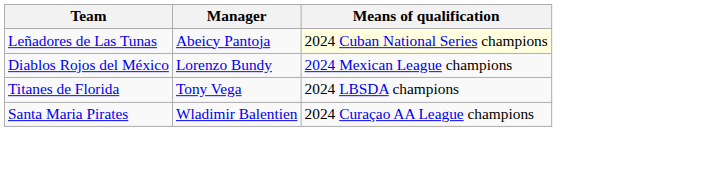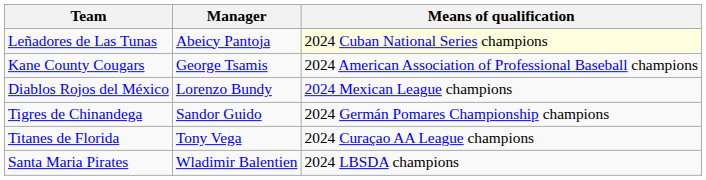 <table class="wikitable">
 <tr>
 <th>Team</th>
 <th>Manager</th>
 <th>Means of qualification</th>
 </tr>
 <tr>
 <td> <a href='#'>Leñadores de Las Tunas</a></td>
 <td> <a href='#'>Abeicy Pantoja</a></td>
 <td style="background: lightyellow;">2024 <a href='#'>Cuban National Series</a> champions</td>
 </tr>
 <tr>
+<td> <a href='#'>Kane County Cougars</a></td>
+<td> <a href='#'>George Tsamis</a></td>
+<td>2024 <a href='#'>American Association of Professional Baseball</a> champions</td>
+</tr>
+<tr>
 <td> <a href='#'>Diablos Rojos del México</a></td>
 <td> <a href='#'>Lorenzo Bundy</a></td>
 <td><a href='#'>2024 Mexican League</a> champions</td>
 </tr>
 <tr>
+<td> <a href='#'>Tigres de Chinandega</a></td>
+<td> <a href='#'>Sandor Guido</a></td>
+<td>2024 <a href='#'>Germán Pomares Championship</a> champions</td>
+</tr>
+<tr>
 <td> <a href='#'>Titanes de Florida</a></td>
 <td> <a href='#'>Tony Vega</a></td>
-<td>2024 <a href='#'>LBSDA</a> champions</td>
+<td>2024 <a href='#'>Curaçao AA League</a> champions</td>
 </tr>
 <tr>
 <td> <a href='#'>Santa Maria Pirates</a></td>
 <td> <a href='#'>Wladimir Balentien</a></td>
-<td>2024 <a href='#'>Curaçao AA League</a> champions</td>
+<td>2024 <a href='#'>LBSDA</a> champions</td>
 </tr>
 </table>
